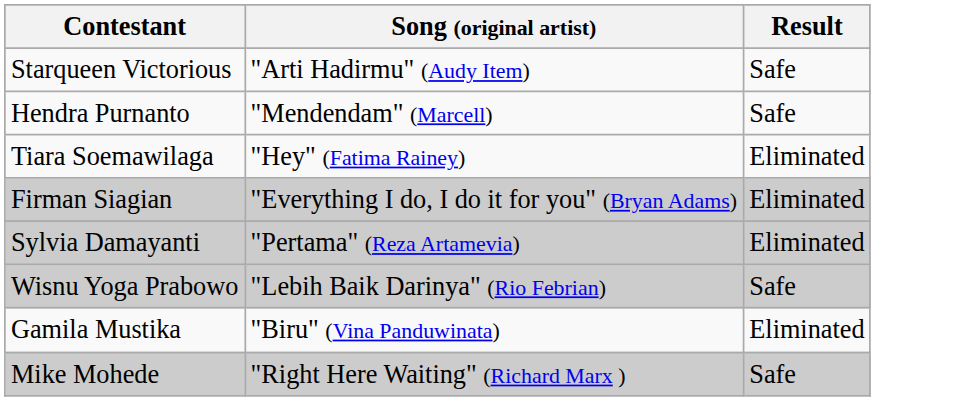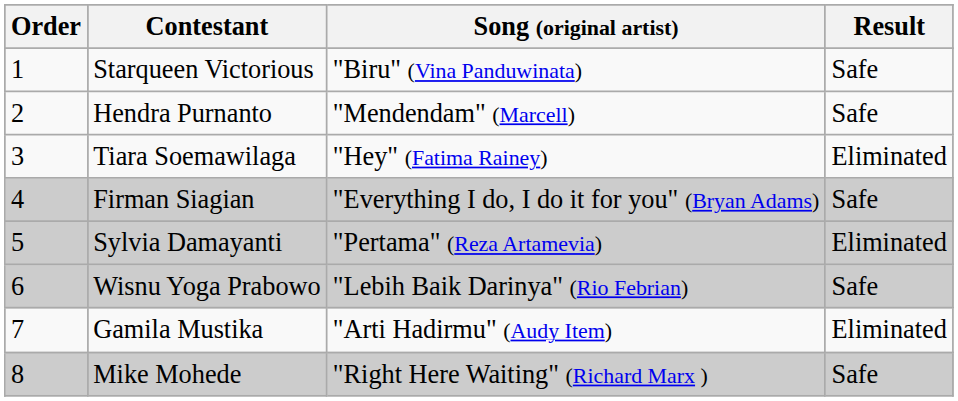 <table class="wikitable" style="font-size:95%;">
 <tr>
+<th>Order</th>
 <th>Contestant</th>
 <th>Song <small>(original artist)</small></th>
 <th>Result</th>
 </tr>
 <tr>
+<td>1</td>
 <td>Starqueen Victorious</td>
-<td>"Arti Hadirmu" <small>(<a href='#'>Audy Item</a>)</small></td>
+<td>"Biru" <small>(<a href='#'>Vina Panduwinata</a>)</small></td>
 <td>Safe</td>
 </tr>
 <tr>
+<td>2</td>
 <td>Hendra Purnanto</td>
 <td>"Mendendam" <small>(<a href='#'>Marcell</a>)</small></td>
 <td>Safe</td>
 </tr>
 <tr>
+<td>3</td>
 <td>Tiara Soemawilaga</td>
 <td>"Hey" <small>(<a href='#'>Fatima Rainey</a>)</small></td>
 <td>Eliminated</td>
 </tr>
 <tr style="background:#ccc;">
+<td>4</td>
 <td>Firman Siagian</td>
 <td>"Everything I do, I do it for you" <small>(<a href='#'>Bryan Adams</a>)</small></td>
-<td>Eliminated</td>
+<td>Safe</td>
 </tr>
 <tr style="background:#ccc;">
+<td>5</td>
 <td>Sylvia Damayanti</td>
 <td>"Pertama" <small>(<a href='#'>Reza Artamevia</a>)</small></td>
 <td>Eliminated</td>
 </tr>
 <tr style="background:#ccc;">
+<td>6</td>
 <td>Wisnu Yoga Prabowo</td>
 <td>"Lebih Baik Darinya" <small>(<a href='#'>Rio Febrian</a>)</small></td>
 <td>Safe</td>
 </tr>
 <tr>
+<td>7</td>
 <td>Gamila Mustika</td>
-<td>"Biru" <small>(<a href='#'>Vina Panduwinata</a>)</small></td>
+<td>"Arti Hadirmu" <small>(<a href='#'>Audy Item</a>)</small></td>
 <td>Eliminated</td>
 </tr>
 <tr style="background:#ccc;">
+<td>8</td>
 <td>Mike Mohede</td>
 <td>"Right Here Waiting" <small>(<a href='#'>Richard Marx</a> )</small></td>
 <td>Safe</td>
 </tr>
 </table>
